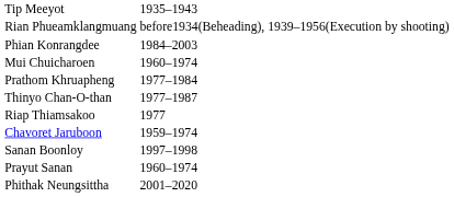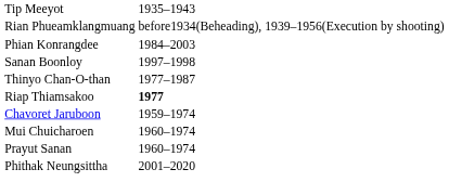 <table>
 <tr>
 <td>Tip Meeyot</td>
 <td>1935–1943</td>
 </tr>
 <tr>
 <td>Rian Phueamklangmuang</td>
 <td>before1934(Beheading), 1939–1956(Execution by shooting)</td>
 </tr>
 <tr>
 <td>Phian Konrangdee</td>
 <td>1984–2003</td>
 </tr>
 <tr>
-<td>Mui Chuicharoen</td>
-<td>1960–1974</td>
-</tr>
-<tr>
-<td>Prathom Khruapheng</td>
-<td>1977–1984</td>
+<td>Sanan Boonloy</td>
+<td>1997–1998</td>
 </tr>
 <tr>
 <td>Thinyo Chan-O-than</td>
 <td>1977–1987</td>
 </tr>
 <tr>
 <td>Riap Thiamsakoo</td>
-<td>1977</td>
+<td><strong>1977</strong></td>
 </tr>
 <tr>
 <td><a href='#'>Chavoret Jaruboon</a></td>
 <td>1959–1974</td>
 </tr>
 <tr>
-<td>Sanan Boonloy</td>
-<td>1997–1998</td>
+<td>Mui Chuicharoen</td>
+<td>1960–1974</td>
 </tr>
 <tr>
 <td>Prayut Sanan</td>
 <td>1960–1974</td>
 </tr>
 <tr>
 <td>Phithak Neungsittha</td>
 <td>2001–2020</td>
 </tr>
 <tr>
 </tr>
 </table>
